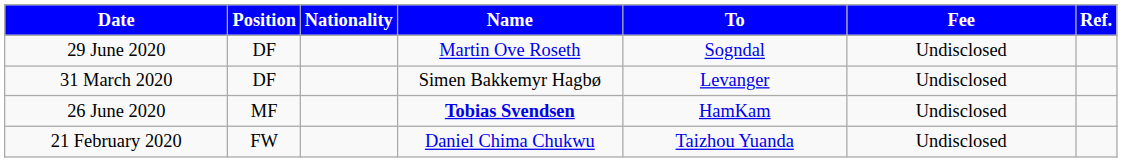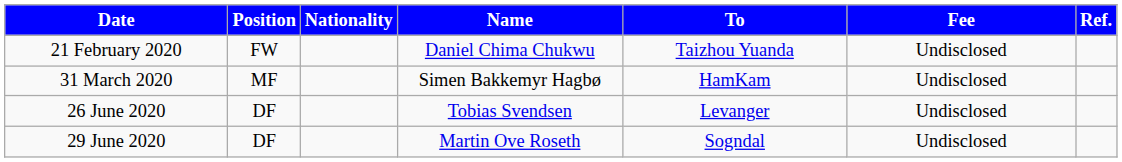 <table class="wikitable"  style="text-align:center; font-size:90%; ">
 <tr>
 <th style="background:#00f; color:white; width:200px;">Date</th>
 <th style="background:#00f; color:white; width:50px;">Position</th>
 <th style="background:#00f; color:white; width:50px;">Nationality</th>
 <th style="background:#00f; color:white; width:200px;">Name</th>
 <th style="background:#00f; color:white; width:200px;">To</th>
 <th style="background:#00f; color:white; width:200px;">Fee</th>
 <th style="background:#00f; color:white; width:25px;">Ref.</th>
 </tr>
 <tr>
+<td>21 February 2020</td>
+<td>FW</td>
+<td></td>
+<td><a href='#'>Daniel Chima Chukwu</a></td>
+<td><a href='#'>Taizhou Yuanda</a></td>
+<td>Undisclosed</td>
+<td></td>
+</tr>
+<tr>
+<td>31 March 2020</td>
+<td>MF</td>
+<td></td>
+<td>Simen Bakkemyr Hagbø</td>
+<td><a href='#'>HamKam</a></td>
+<td>Undisclosed</td>
+<td></td>
+</tr>
+<tr>
+<td>26 June 2020</td>
+<td>DF</td>
+<td></td>
+<td><a href='#'>Tobias Svendsen</a></td>
+<td><a href='#'>Levanger</a></td>
+<td>Undisclosed</td>
+<td></td>
+</tr>
+<tr>
 <td>29 June 2020</td>
 <td>DF</td>
 <td></td>
 <td><a href='#'>Martin Ove Roseth</a></td>
 <td><a href='#'>Sogndal</a></td>
 <td>Undisclosed</td>
 <td></td>
 </tr>
-<tr>
-<td>31 March 2020</td>
-<td>DF</td>
-<td></td>
-<td>Simen Bakkemyr Hagbø</td>
-<td><a href='#'>Levanger</a></td>
-<td>Undisclosed</td>
-<td></td>
-</tr>
-<tr>
-<td>26 June 2020</td>
-<td>MF</td>
-<td></td>
-<td><strong><a href='#'>Tobias Svendsen</a></strong></td>
-<td><a href='#'>HamKam</a></td>
-<td>Undisclosed</td>
-<td></td>
-</tr>
-<tr>
-<td>21 February 2020</td>
-<td>FW</td>
-<td></td>
-<td><a href='#'>Daniel Chima Chukwu</a></td>
-<td><a href='#'>Taizhou Yuanda</a></td>
-<td>Undisclosed</td>
-<td></td>
-</tr>
 </table>
